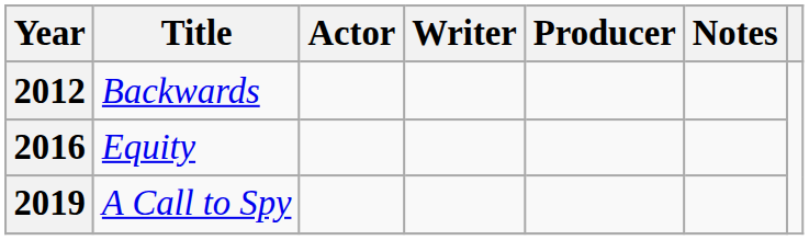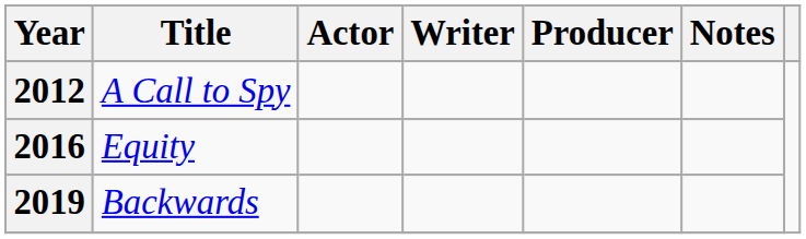 <table class="wikitable plainrowheaders sortable">
 <tr>
 <th scope="col">Year</th>
 <th scope="col">Title</th>
 <th scope="col">Actor</th>
 <th scope="col">Writer</th>
 <th scope="col">Producer</th>
 <th scope="col" class="unsortable">Notes</th>
 <th scope="col" class="unsortable"></th>
 </tr>
 <tr>
 <th>2012</th>
-<td><em><a href='#'>Backwards</a></em></td>
+<td><em><a href='#'>A Call to Spy</a></em></td>
 <td></td>
 <td></td>
 <td></td>
 <td></td>
 </tr>
 <tr>
 <th>2016</th>
 <td><em><a href='#'>Equity</a></em></td>
 <td></td>
 <td></td>
 <td></td>
 <td></td>
 </tr>
 <tr>
 <th>2019</th>
-<td><em><a href='#'>A Call to Spy</a></em></td>
+<td><em><a href='#'>Backwards</a></em></td>
 <td></td>
 <td></td>
 <td></td>
 <td></td>
 </tr>
 <tr>
 </tr>
 </table>
